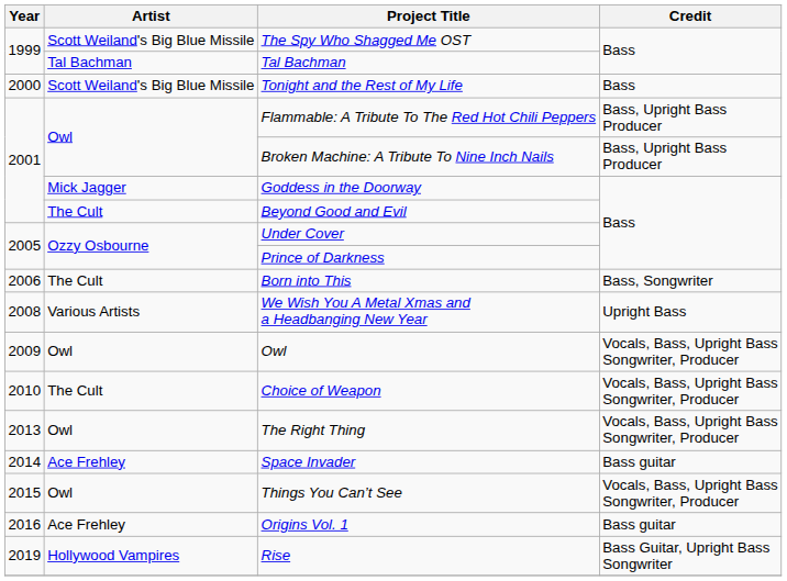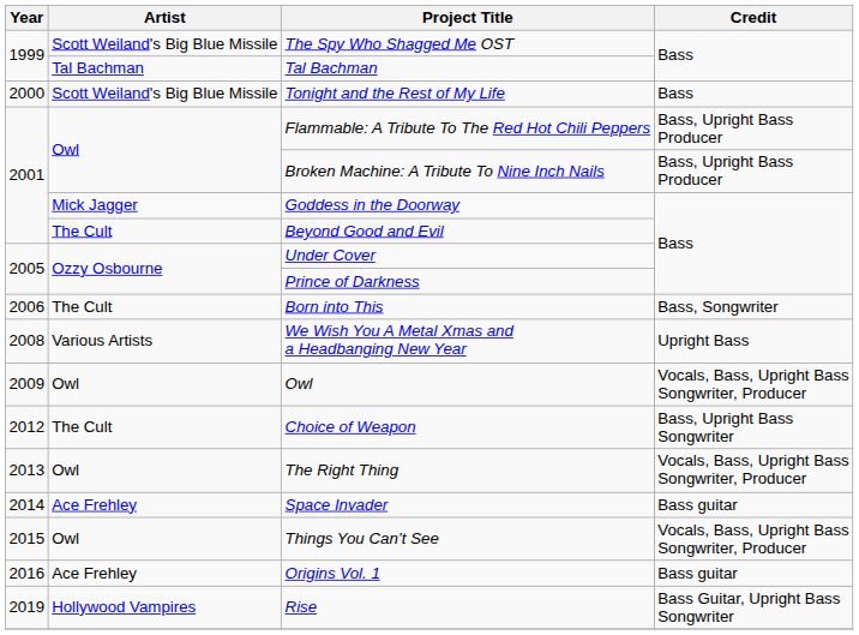 <table class="wikitable">
 <tr>
 <th>Year</th>
 <th>Artist</th>
 <th>Project Title</th>
 <th>Credit</th>
 </tr>
 <tr>
 <td rowspan="2" scope="row">1999</td>
 <td><a href='#'>Scott Weiland</a>'s Big Blue Missile</td>
 <td><em><a href='#'>The Spy Who Shagged Me</a> OST</em></td>
 <td rowspan="2">Bass</td>
 </tr>
 <tr>
 <td><a href='#'>Tal Bachman</a></td>
 <td><em><a href='#'>Tal Bachman</a></em></td>
 </tr>
 <tr>
 <td>2000</td>
 <td><a href='#'>Scott Weiland</a>'s Big Blue Missile</td>
 <td><em><a href='#'>Tonight and the Rest of My Life</a></em></td>
 <td>Bass</td>
 </tr>
 <tr>
 <td rowspan="4" scope="row">2001</td>
 <td rowspan="2"><a href='#'>Owl</a></td>
 <td><em>Flammable: A Tribute To The <a href='#'>Red Hot Chili Peppers</a></em></td>
 <td>Bass, Upright Bass <br>Producer</td>
 </tr>
 <tr>
 <td><em>Broken Machine: A Tribute To <a href='#'>Nine Inch Nails</a></em></td>
 <td>Bass, Upright Bass <br>Producer</td>
 </tr>
 <tr>
 <td><a href='#'>Mick Jagger</a></td>
 <td><em><a href='#'>Goddess in the Doorway</a></em></td>
 <td rowspan="4">Bass</td>
 </tr>
 <tr>
 <td><a href='#'>The Cult</a></td>
 <td><em><a href='#'>Beyond Good and Evil</a></em></td>
 </tr>
 <tr>
 <td rowspan="2" scope="row">2005</td>
 <td rowspan="2"><a href='#'>Ozzy Osbourne</a></td>
 <td><em><a href='#'>Under Cover</a></em></td>
 </tr>
 <tr>
 <td><em><a href='#'>Prince of Darkness</a></em></td>
 </tr>
 <tr>
 <td>2006</td>
 <td>The Cult</td>
 <td><em><a href='#'>Born into This</a></em></td>
 <td>Bass, Songwriter</td>
 </tr>
 <tr>
 <td>2008</td>
 <td>Various Artists</td>
 <td><em><a href='#'>We Wish You A Metal Xmas and <br> a Headbanging New Year</a></em></td>
 <td>Upright Bass</td>
 </tr>
 <tr>
 <td>2009</td>
 <td>Owl</td>
 <td><em>Owl</em></td>
 <td>Vocals, Bass, Upright Bass <br>Songwriter, Producer</td>
 </tr>
 <tr>
-<td>2010</td>
+<td>2012</td>
 <td>The Cult</td>
 <td><em><a href='#'>Choice of Weapon</a></em></td>
-<td>Vocals, Bass, Upright Bass <br>Songwriter, Producer</td>
+<td>Bass, Upright Bass <br>Songwriter</td>
 </tr>
 <tr>
 <td>2013</td>
 <td>Owl</td>
 <td><em>The Right Thing</em></td>
 <td>Vocals, Bass, Upright Bass <br> Songwriter, Producer</td>
 </tr>
 <tr>
 <td>2014</td>
 <td><a href='#'>Ace Frehley</a></td>
 <td><em><a href='#'>Space Invader</a></em></td>
 <td>Bass guitar</td>
 </tr>
 <tr>
 <td>2015</td>
 <td>Owl</td>
 <td><em>Things You Can’t See</em></td>
 <td>Vocals, Bass, Upright Bass  <br>Songwriter, Producer</td>
 </tr>
 <tr>
 <td>2016</td>
 <td>Ace Frehley</td>
 <td><em><a href='#'>Origins Vol. 1</a></em></td>
 <td>Bass guitar</td>
 </tr>
 <tr>
 <td>2019</td>
 <td><a href='#'>Hollywood Vampires</a></td>
 <td><em><a href='#'>Rise</a></em></td>
 <td>Bass Guitar, Upright Bass <br>Songwriter</td>
 </tr>
 <tr>
 </tr>
 </table>
